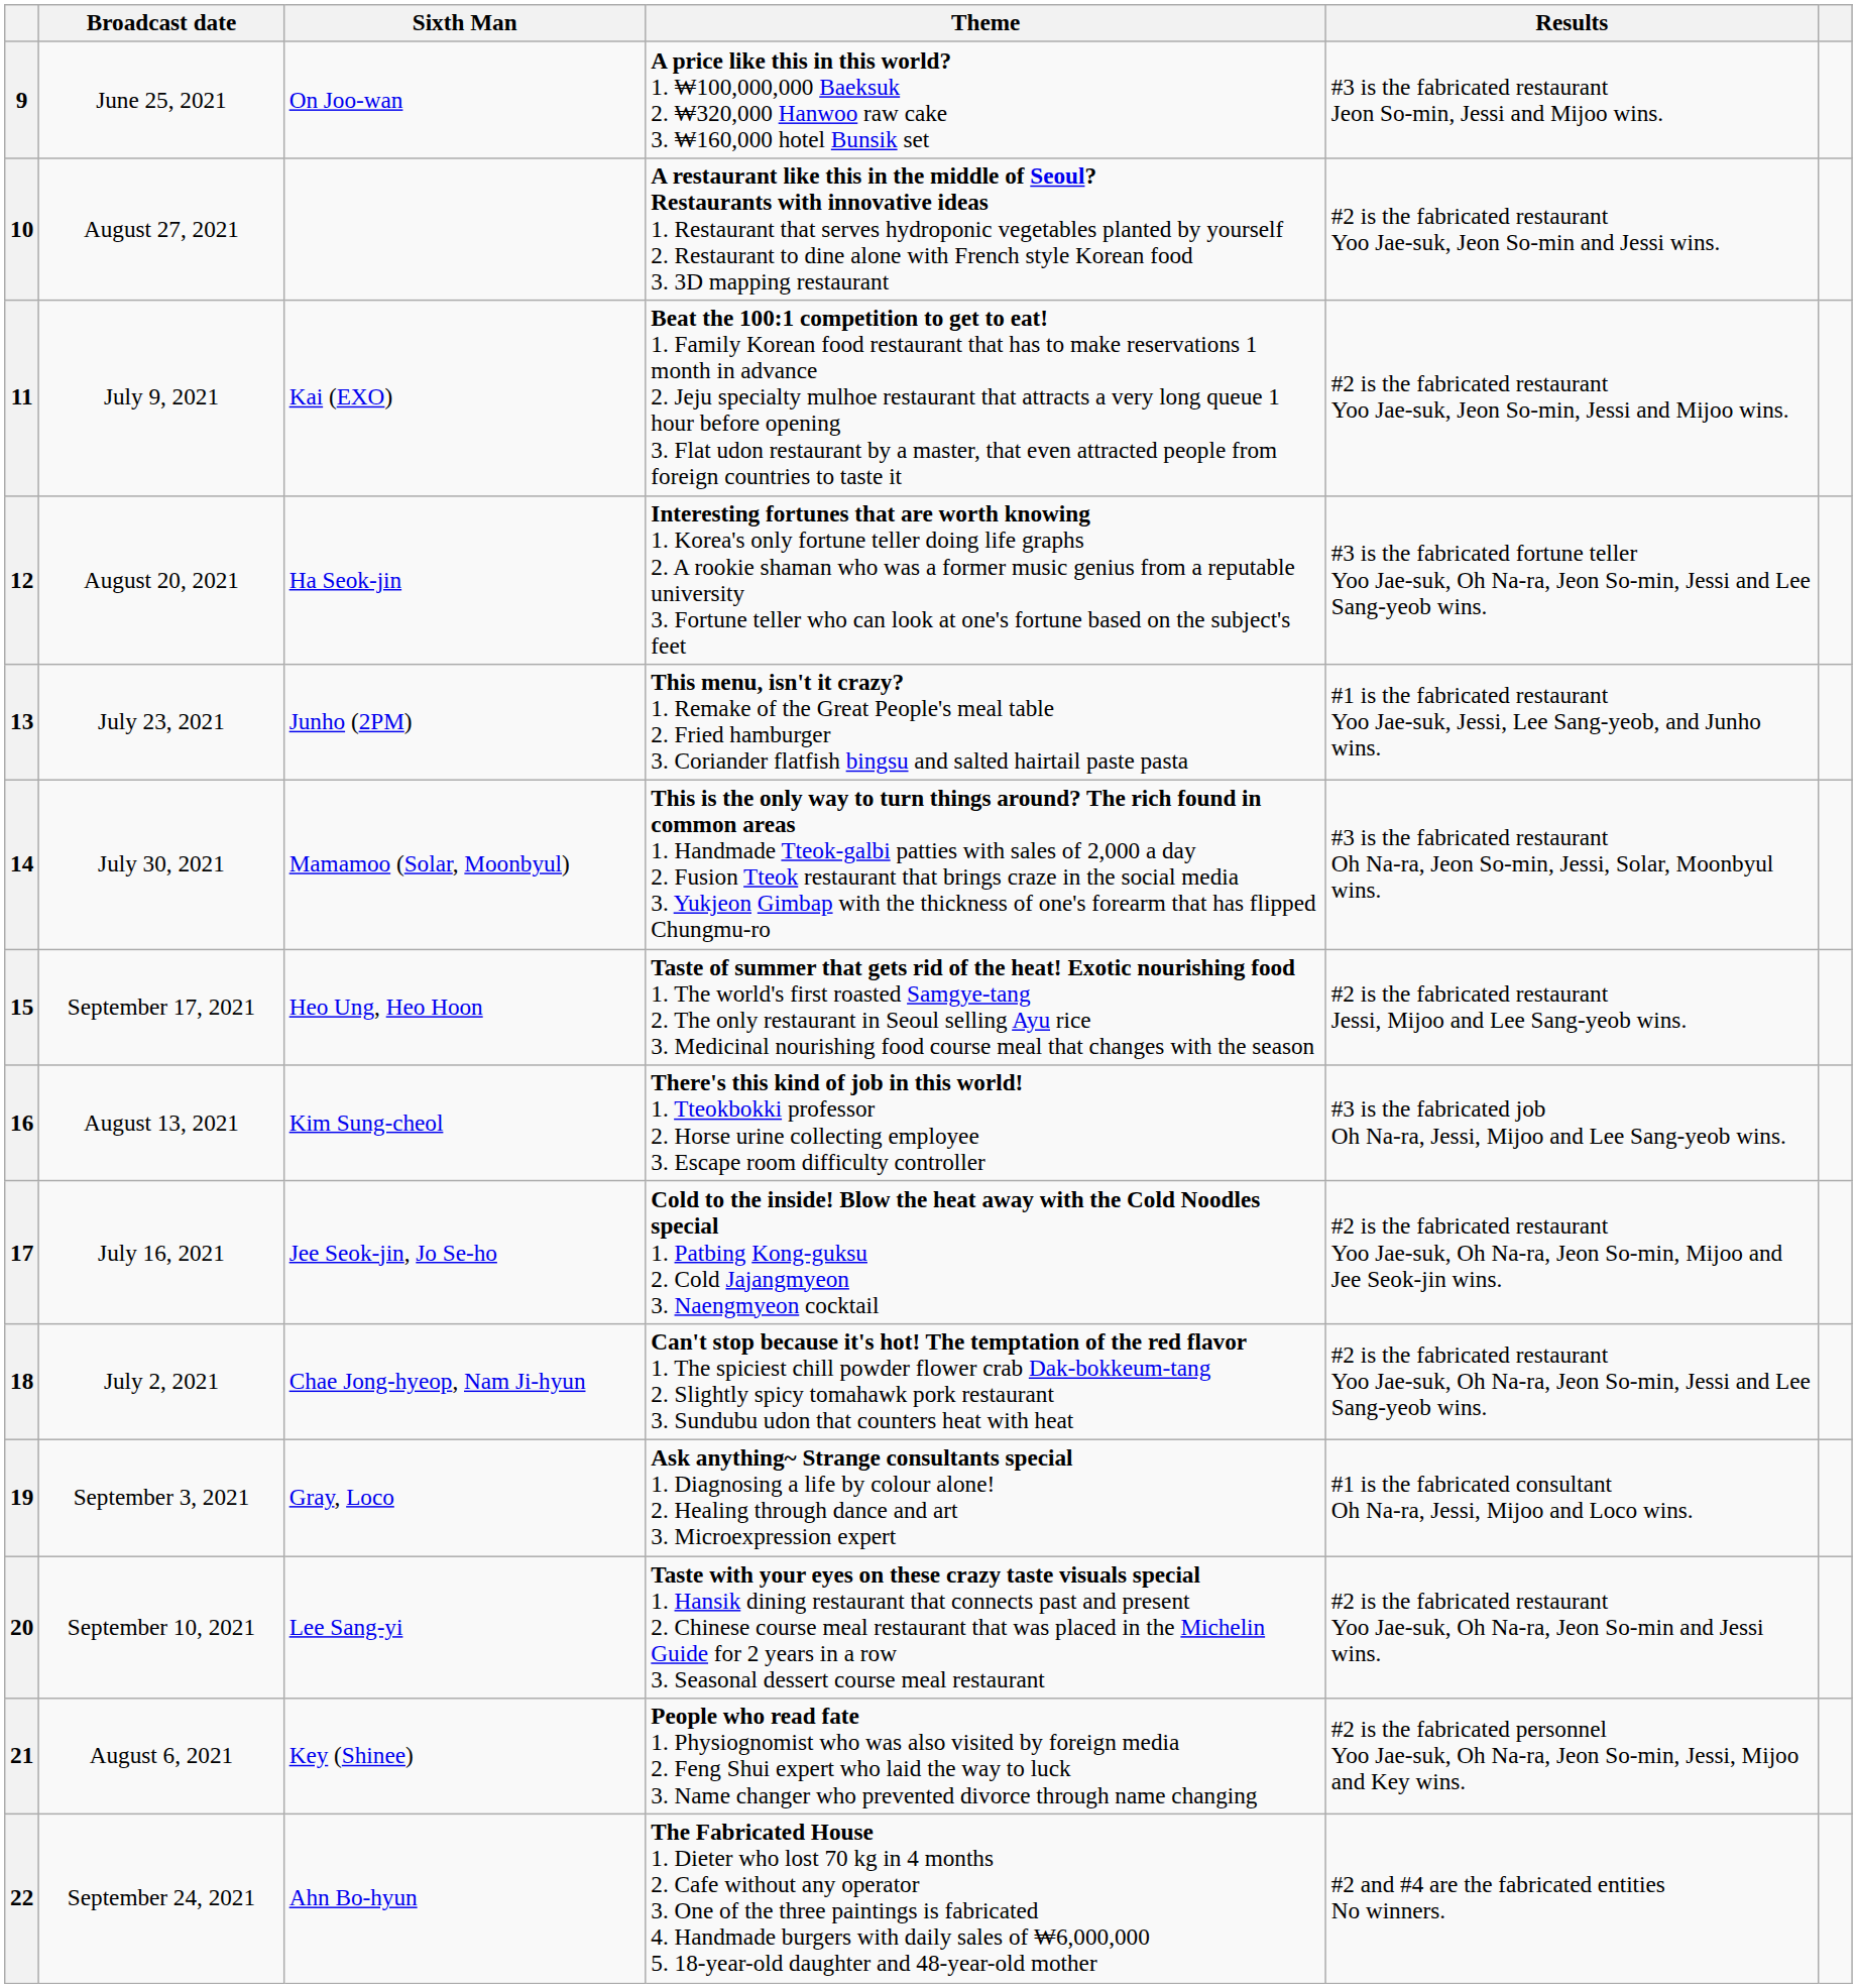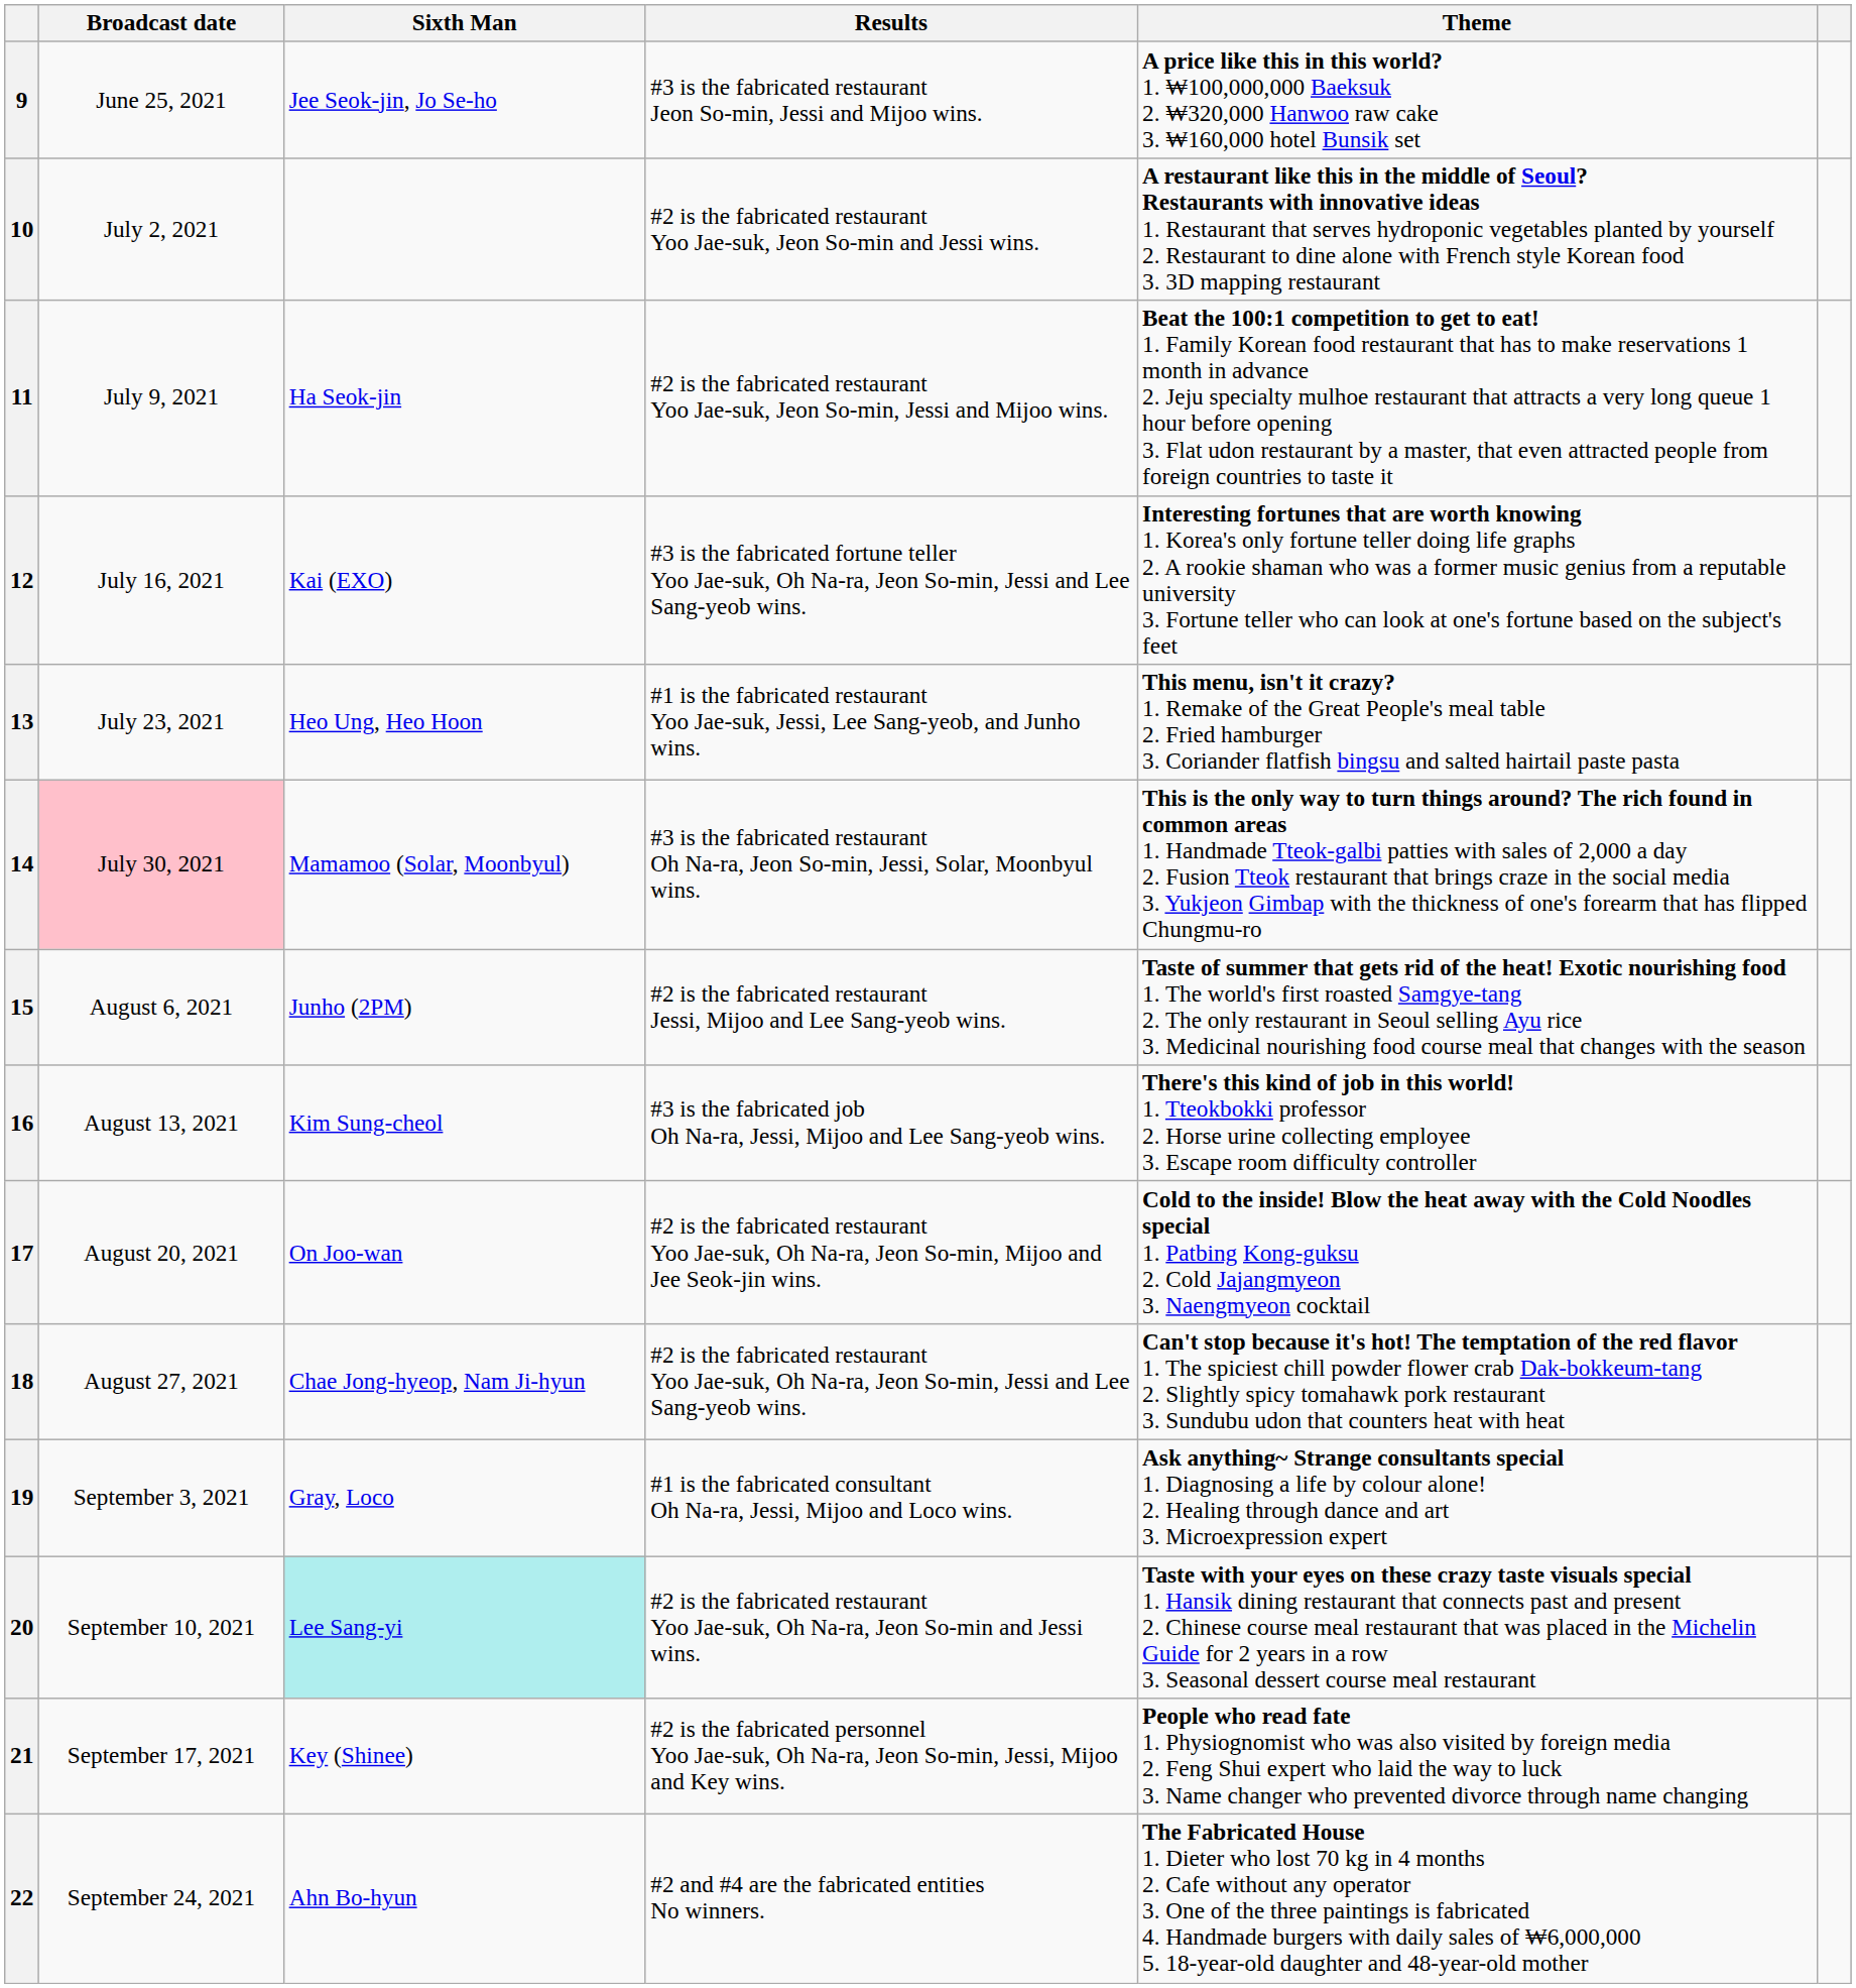 <table class="wikitable plainrowheaders" style="width:100%">
 <tr>
 <th scope="col" style="width:1em"></th>
 <th scope="col" style="width:10em">Broadcast date</th>
 <th scope="col" style="width:15em">Sixth Man</th>
+<th scope="col">Results</th>
 <th scope="col">Theme</th>
-<th scope="col">Results</th>
 <th scope="col" style="width:1em"></th>
 </tr>
 <tr>
 <th scope="col">9</th>
 <td style="text-align:center">June 25, 2021</td>
-<td><a href='#'>On Joo-wan</a></td>
+<td><a href='#'>Jee Seok-jin</a>, <a href='#'>Jo Se-ho</a></td>
+<td>#3 is the fabricated restaurant<br>Jeon So-min, Jessi and Mijoo wins.</td>
 <td><strong>A price like this in this world?</strong><br>1. ₩100,000,000 <a href='#'>Baeksuk</a><br>2. ₩320,000 <a href='#'>Hanwoo</a> raw cake<br>3. ₩160,000 hotel <a href='#'>Bunsik</a> set</td>
-<td>#3 is the fabricated restaurant<br>Jeon So-min, Jessi and Mijoo wins.</td>
 <td style="text-align:center"></td>
 </tr>
 <tr>
 <th scope="col">10</th>
-<td style="text-align:center">August 27, 2021</td>
+<td style="text-align:center">July 2, 2021</td>
 <td></td>
+<td>#2 is the fabricated restaurant<br>Yoo Jae-suk, Jeon So-min and Jessi wins.</td>
 <td><strong>A restaurant like this in the middle of <a href='#'>Seoul</a>?<br>Restaurants with innovative ideas</strong><br>1. Restaurant that serves hydroponic vegetables planted by yourself<br>2. Restaurant to dine alone with French style Korean food<br>3. 3D mapping restaurant</td>
-<td>#2 is the fabricated restaurant<br>Yoo Jae-suk, Jeon So-min and Jessi wins.</td>
 <td style="text-align:center"></td>
 </tr>
 <tr>
 <th scope="col">11</th>
 <td style="text-align:center">July 9, 2021</td>
-<td><a href='#'>Kai</a> (<a href='#'>EXO</a>)</td>
+<td><a href='#'>Ha Seok-jin</a></td>
+<td>#2 is the fabricated restaurant<br>Yoo Jae-suk, Jeon So-min, Jessi and Mijoo wins.</td>
 <td><strong>Beat the 100:1 competition to get to eat!</strong><br>1. Family Korean food restaurant that has to make reservations 1 month in advance<br>2. Jeju specialty mulhoe restaurant that attracts a very long queue 1 hour before opening<br>3. Flat udon restaurant by a master, that even attracted people from foreign countries to taste it</td>
-<td>#2 is the fabricated restaurant<br>Yoo Jae-suk, Jeon So-min, Jessi and Mijoo wins.</td>
 <td style="text-align:center"></td>
 </tr>
 <tr>
 <th scope="col">12</th>
-<td style="text-align:center">August 20, 2021</td>
-<td><a href='#'>Ha Seok-jin</a></td>
+<td style="text-align:center">July 16, 2021</td>
+<td><a href='#'>Kai</a> (<a href='#'>EXO</a>)</td>
+<td>#3 is the fabricated fortune teller<br>Yoo Jae-suk, Oh Na-ra, Jeon So-min, Jessi and Lee Sang-yeob wins.</td>
 <td><strong>Interesting fortunes that are worth knowing</strong><br>1. Korea's only fortune teller doing life graphs<br>2. A rookie shaman who was a former music genius from a reputable university<br>3. Fortune teller who can look at one's fortune based on the subject's feet</td>
-<td>#3 is the fabricated fortune teller<br>Yoo Jae-suk, Oh Na-ra, Jeon So-min, Jessi and Lee Sang-yeob wins.</td>
 <td style="text-align:center"></td>
 </tr>
 <tr>
 <th scope="col">13</th>
 <td style="text-align:center">July 23, 2021</td>
-<td><a href='#'>Junho</a> (<a href='#'>2PM</a>)</td>
+<td><a href='#'>Heo Ung</a>, <a href='#'>Heo Hoon</a></td>
+<td>#1 is the fabricated restaurant<br>Yoo Jae-suk, Jessi, Lee Sang-yeob, and Junho wins.</td>
 <td><strong>This menu, isn't it crazy?</strong><br>1. Remake of the Great People's meal table<br>2. Fried hamburger<br>3. Coriander flatfish <a href='#'>bingsu</a> and salted hairtail paste pasta</td>
-<td>#1 is the fabricated restaurant<br>Yoo Jae-suk, Jessi, Lee Sang-yeob, and Junho wins.</td>
 <td style="text-align:center"></td>
 </tr>
 <tr>
 <th scope="col">14</th>
-<td style="text-align:center">July 30, 2021</td>
+<td style="background: pink; text-align:center">July 30, 2021</td>
 <td><a href='#'>Mamamoo</a> (<a href='#'>Solar</a>, <a href='#'>Moonbyul</a>)</td>
+<td>#3 is the fabricated restaurant<br>Oh Na-ra, Jeon So-min, Jessi, Solar, Moonbyul wins.</td>
 <td><strong>This is the only way to turn things around? The rich found in common areas</strong><br>1. Handmade <a href='#'>Tteok-galbi</a> patties with sales of 2,000 a day<br>2. Fusion <a href='#'>Tteok</a> restaurant that brings craze in the social media<br>3. <a href='#'>Yukjeon</a> <a href='#'>Gimbap</a> with the thickness of one's forearm that has flipped Chungmu-ro</td>
-<td>#3 is the fabricated restaurant<br>Oh Na-ra, Jeon So-min, Jessi, Solar, Moonbyul wins.</td>
 <td style="text-align:center"></td>
 </tr>
 <tr>
 <th scope="col">15</th>
-<td style="text-align:center">September 17, 2021</td>
-<td><a href='#'>Heo Ung</a>, <a href='#'>Heo Hoon</a></td>
+<td style="text-align:center">August 6, 2021</td>
+<td><a href='#'>Junho</a> (<a href='#'>2PM</a>)</td>
+<td>#2 is the fabricated restaurant<br>Jessi, Mijoo and Lee Sang-yeob wins.</td>
 <td><strong>Taste of summer that gets rid of the heat! Exotic nourishing food</strong><br>1. The world's first roasted <a href='#'>Samgye-tang</a><br>2. The only restaurant in Seoul selling <a href='#'>Ayu</a> rice<br>3. Medicinal nourishing food course meal that changes with the season</td>
-<td>#2 is the fabricated restaurant<br>Jessi, Mijoo and Lee Sang-yeob wins.</td>
 <td style="text-align:center"></td>
 </tr>
 <tr>
 <th scope="col">16</th>
 <td style="text-align:center">August 13, 2021</td>
 <td><a href='#'>Kim Sung-cheol</a></td>
+<td>#3 is the fabricated job<br>Oh Na-ra, Jessi, Mijoo and Lee Sang-yeob wins.</td>
 <td><strong>There's this kind of job in this world!</strong><br>1. <a href='#'>Tteokbokki</a> professor<br>2. Horse urine collecting employee<br>3. Escape room difficulty controller</td>
-<td>#3 is the fabricated job<br>Oh Na-ra, Jessi, Mijoo and Lee Sang-yeob wins.</td>
 <td style="text-align:center"></td>
 </tr>
 <tr>
 <th scope="col">17</th>
-<td style="text-align:center">July 16, 2021</td>
-<td><a href='#'>Jee Seok-jin</a>, <a href='#'>Jo Se-ho</a></td>
+<td style="text-align:center">August 20, 2021</td>
+<td><a href='#'>On Joo-wan</a></td>
+<td>#2 is the fabricated restaurant<br>Yoo Jae-suk, Oh Na-ra, Jeon So-min, Mijoo and Jee Seok-jin wins.</td>
 <td><strong>Cold to the inside! Blow the heat away with the Cold Noodles special</strong><br>1. <a href='#'>Patbing</a> <a href='#'>Kong-guksu</a><br>2. Cold <a href='#'>Jajangmyeon</a><br>3. <a href='#'>Naengmyeon</a> cocktail</td>
-<td>#2 is the fabricated restaurant<br>Yoo Jae-suk, Oh Na-ra, Jeon So-min, Mijoo and Jee Seok-jin wins.</td>
 <td style="text-align:center"></td>
 </tr>
 <tr>
 <th scope="col">18</th>
-<td style="text-align:center">July 2, 2021</td>
+<td style="text-align:center">August 27, 2021</td>
 <td><a href='#'>Chae Jong-hyeop</a>, <a href='#'>Nam Ji-hyun</a></td>
+<td>#2 is the fabricated restaurant<br>Yoo Jae-suk, Oh Na-ra, Jeon So-min, Jessi and Lee Sang-yeob wins.</td>
 <td><strong>Can't stop because it's hot! The temptation of the red flavor</strong><br>1. The spiciest chill powder flower crab <a href='#'>Dak-bokkeum-tang</a><br>2. Slightly spicy tomahawk pork restaurant<br>3. Sundubu udon that counters heat with heat</td>
-<td>#2 is the fabricated restaurant<br>Yoo Jae-suk, Oh Na-ra, Jeon So-min, Jessi and Lee Sang-yeob wins.</td>
 <td style="text-align:center"></td>
 </tr>
 <tr>
 <th scope="col">19</th>
 <td style="text-align:center">September 3, 2021</td>
 <td><a href='#'>Gray</a>, <a href='#'>Loco</a></td>
+<td>#1 is the fabricated consultant<br>Oh Na-ra, Jessi, Mijoo and Loco wins.</td>
 <td><strong>Ask anything~ Strange consultants special</strong><br>1. Diagnosing a life by colour alone! <br>2. Healing through dance and art <br>3. Microexpression expert</td>
-<td>#1 is the fabricated consultant<br>Oh Na-ra, Jessi, Mijoo and Loco wins.</td>
 <td style="text-align:center"></td>
 </tr>
 <tr>
 <th scope="col">20</th>
 <td style="text-align:center">September 10, 2021</td>
-<td><a href='#'>Lee Sang-yi</a></td>
+<td style="background: paleturquoise;"><a href='#'>Lee Sang-yi</a></td>
+<td>#2 is the fabricated restaurant<br>Yoo Jae-suk, Oh Na-ra, Jeon So-min and Jessi wins.</td>
 <td><strong>Taste with your eyes on these crazy taste visuals special</strong><br>1. <a href='#'>Hansik</a> dining restaurant that connects past and present<br>2. Chinese course meal restaurant that was placed in the <a href='#'>Michelin Guide</a> for 2 years in a row<br>3. Seasonal dessert course meal restaurant</td>
-<td>#2 is the fabricated restaurant<br>Yoo Jae-suk, Oh Na-ra, Jeon So-min and Jessi wins.</td>
 <td style="text-align:center"></td>
 </tr>
 <tr>
 <th scope="col">21</th>
-<td style="text-align:center">August 6, 2021</td>
+<td style="text-align:center">September 17, 2021</td>
 <td><a href='#'>Key</a> (<a href='#'>Shinee</a>)</td>
+<td>#2 is the fabricated personnel<br>Yoo Jae-suk, Oh Na-ra, Jeon So-min, Jessi, Mijoo and Key wins.</td>
 <td><strong>People who read fate</strong><br>1. Physiognomist who was also visited by foreign media<br>2. Feng Shui expert who laid the way to luck<br>3. Name changer who prevented divorce through name changing</td>
-<td>#2 is the fabricated personnel<br>Yoo Jae-suk, Oh Na-ra, Jeon So-min, Jessi, Mijoo and Key wins.</td>
 <td style="text-align:center"></td>
 </tr>
 <tr>
 <th scope="col">22</th>
 <td style="text-align:center">September 24, 2021</td>
 <td><a href='#'>Ahn Bo-hyun</a></td>
+<td>#2 and #4 are the fabricated entities<br>No winners.</td>
 <td><strong>The Fabricated House</strong><br>1. Dieter who lost 70 kg in 4 months<br>2. Cafe without any operator<br>3. One of the three paintings is fabricated<br>4. Handmade burgers with daily sales of ₩6,000,000<br>5. 18-year-old daughter and 48-year-old mother</td>
-<td>#2 and #4 are the fabricated entities<br>No winners.</td>
 <td style="text-align:center"></td>
 </tr>
 </table>
